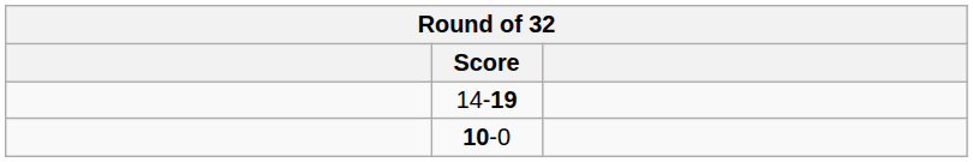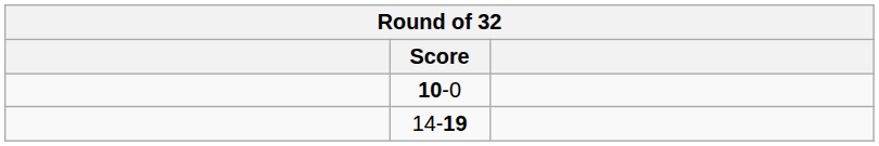 <table class="wikitable" style="text-align: center; font-size:90% ">
 <tr>
 <th colspan=3>Round of 32</th>
 </tr>
 <tr>
 <th align="right" width="250"></th>
 <th width="60">Score</th>
 <th align="left" width="250"></th>
 </tr>
 <tr>
+<td align=left><strong></strong></td>
+<td align=center><strong>10</strong>-0</td>
+<td align=left></td>
+</tr>
+<tr>
 <td align=left></td>
 <td align=center>14-<strong>19</strong></td>
 <td align=left><strong></strong></td>
 </tr>
-<tr>
-<td align=left><strong></strong></td>
-<td align=center><strong>10</strong>-0</td>
-<td align=left></td>
-</tr>
 </table>
